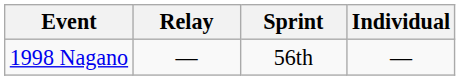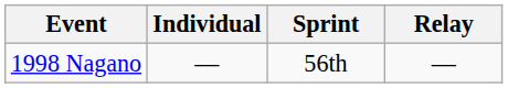 <table class="wikitable" style="text-align: center;">
 <tr>
 <th>Event</th>
+<th style="width:70px;">Individual</th>
+<th style="width:70px;">Sprint</th>
 <th style="width:70px;">Relay</th>
-<th style="width:70px;">Sprint</th>
-<th style="width:70px;">Individual</th>
 </tr>
 <tr>
 <td align=left> <a href='#'>1998 Nagano</a></td>
 <td>—</td>
 <td>56th</td>
 <td>—</td>
 </tr>
 </table>
